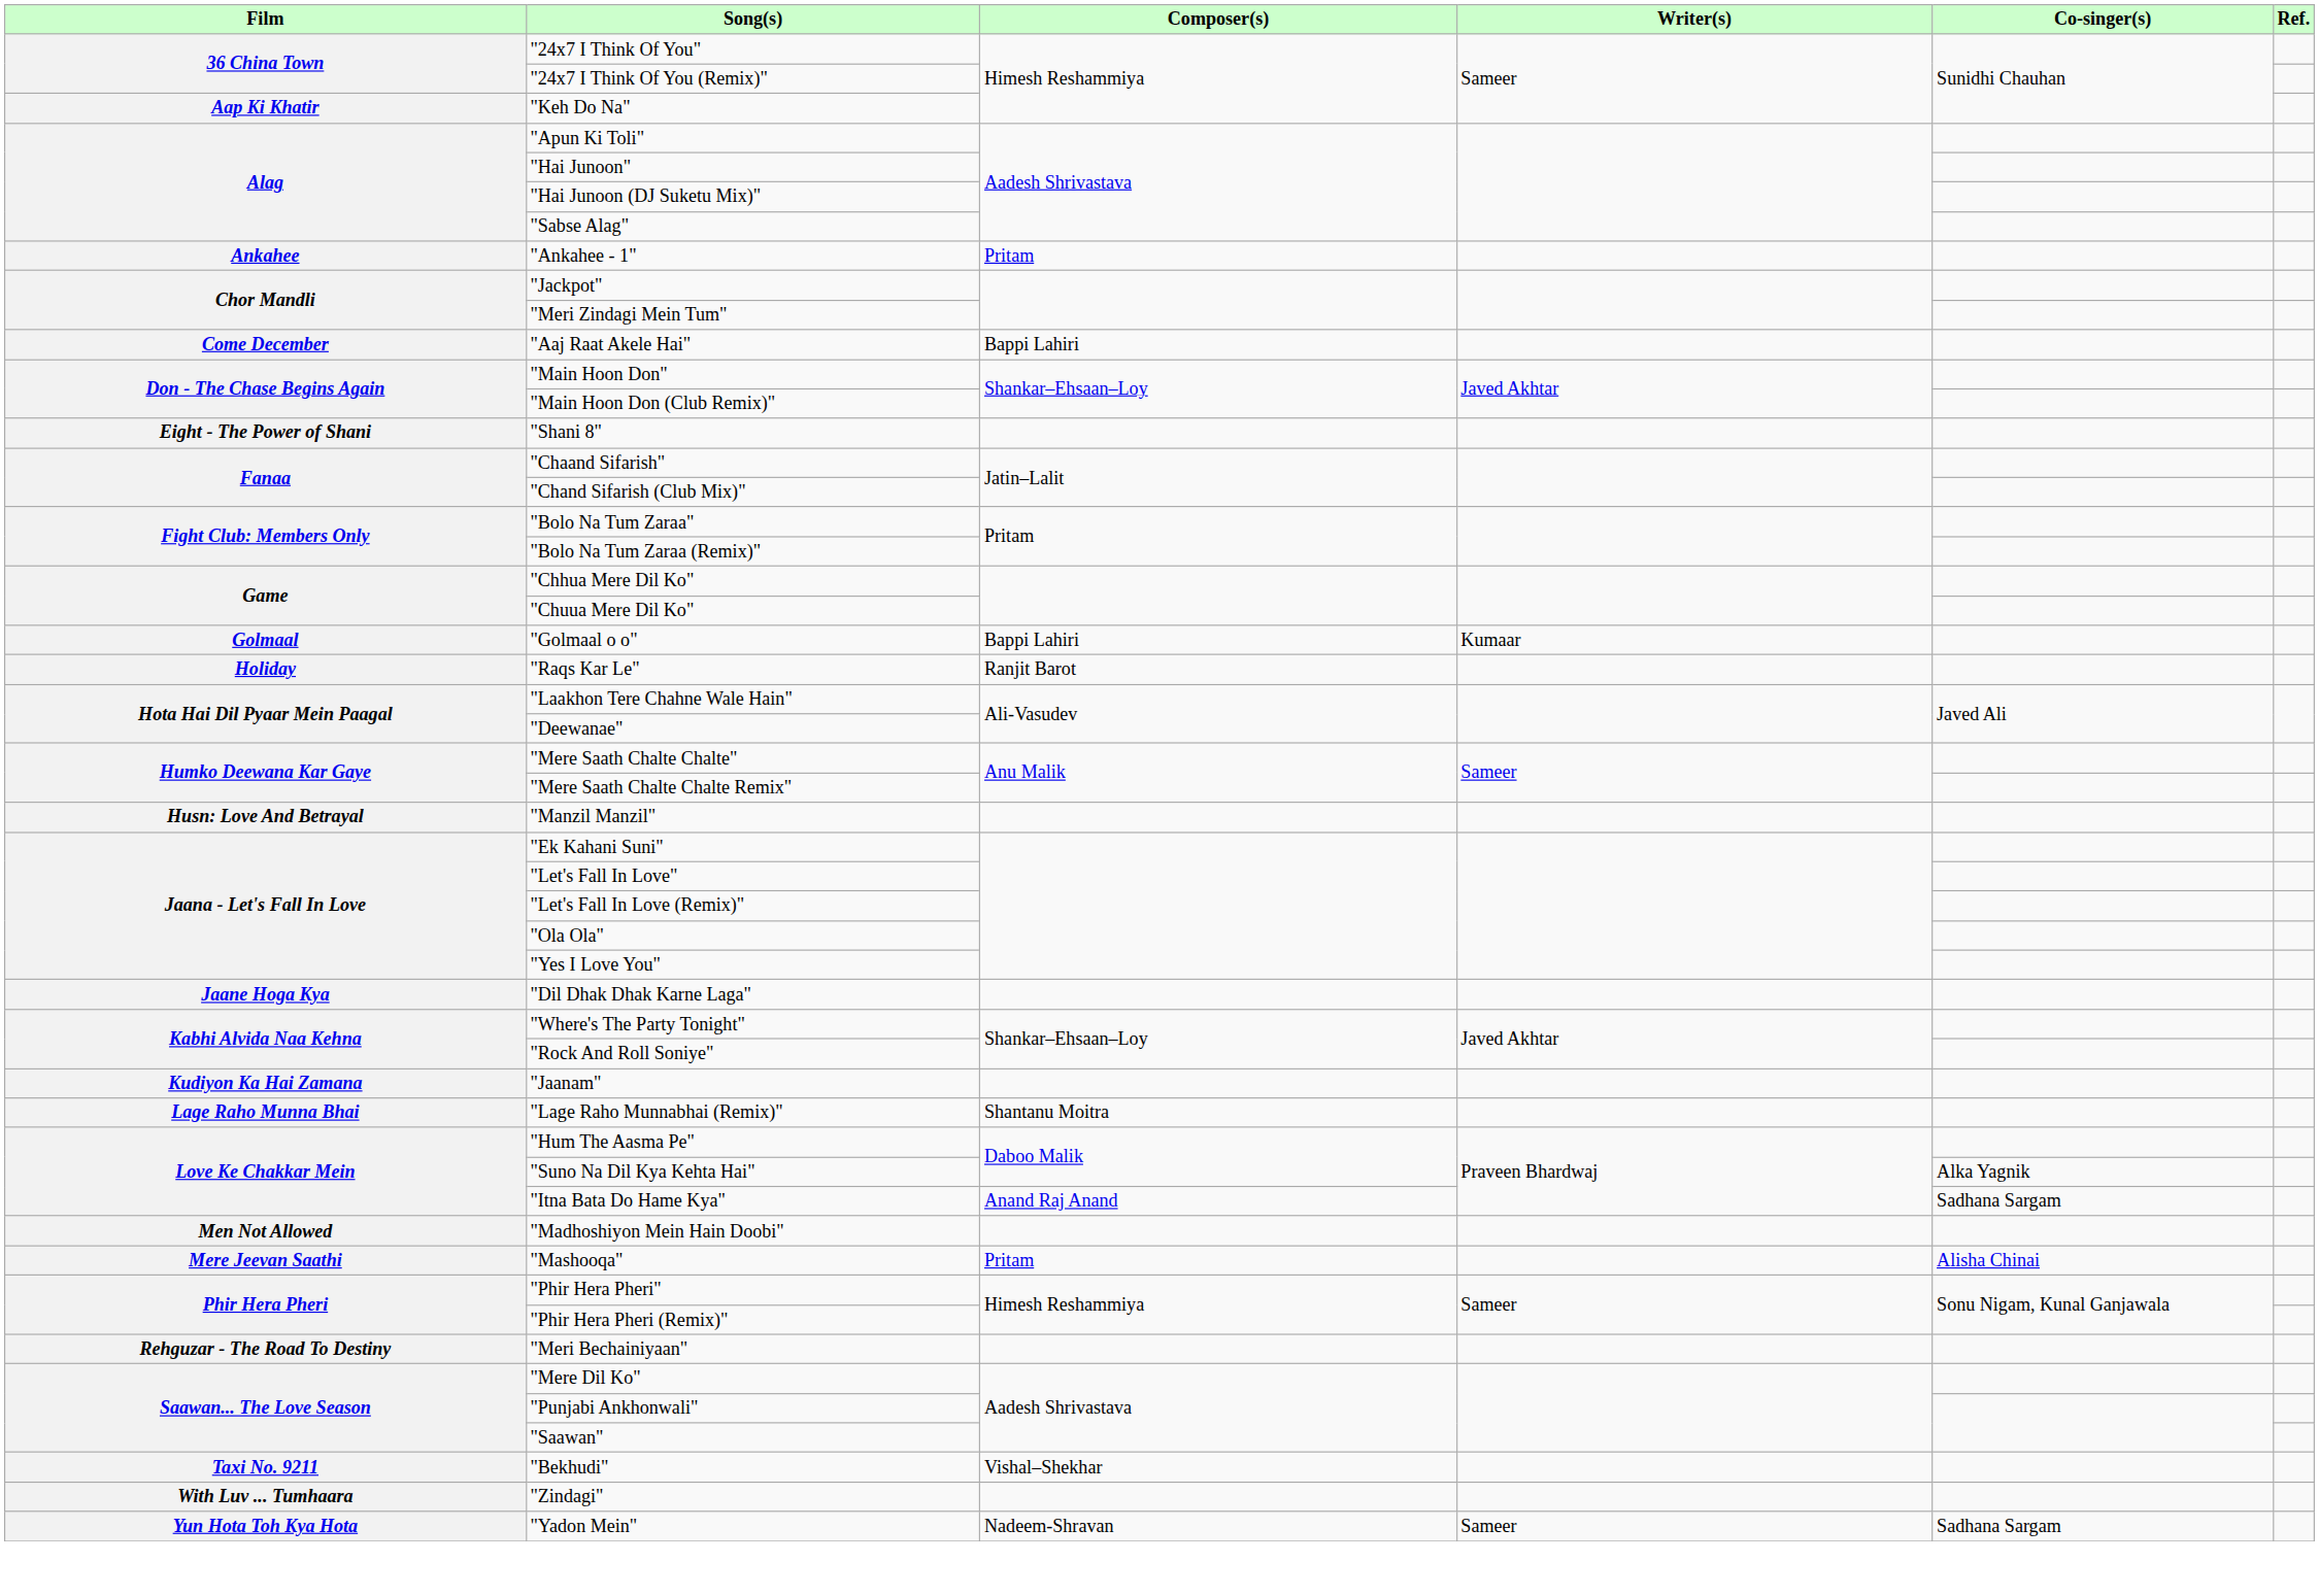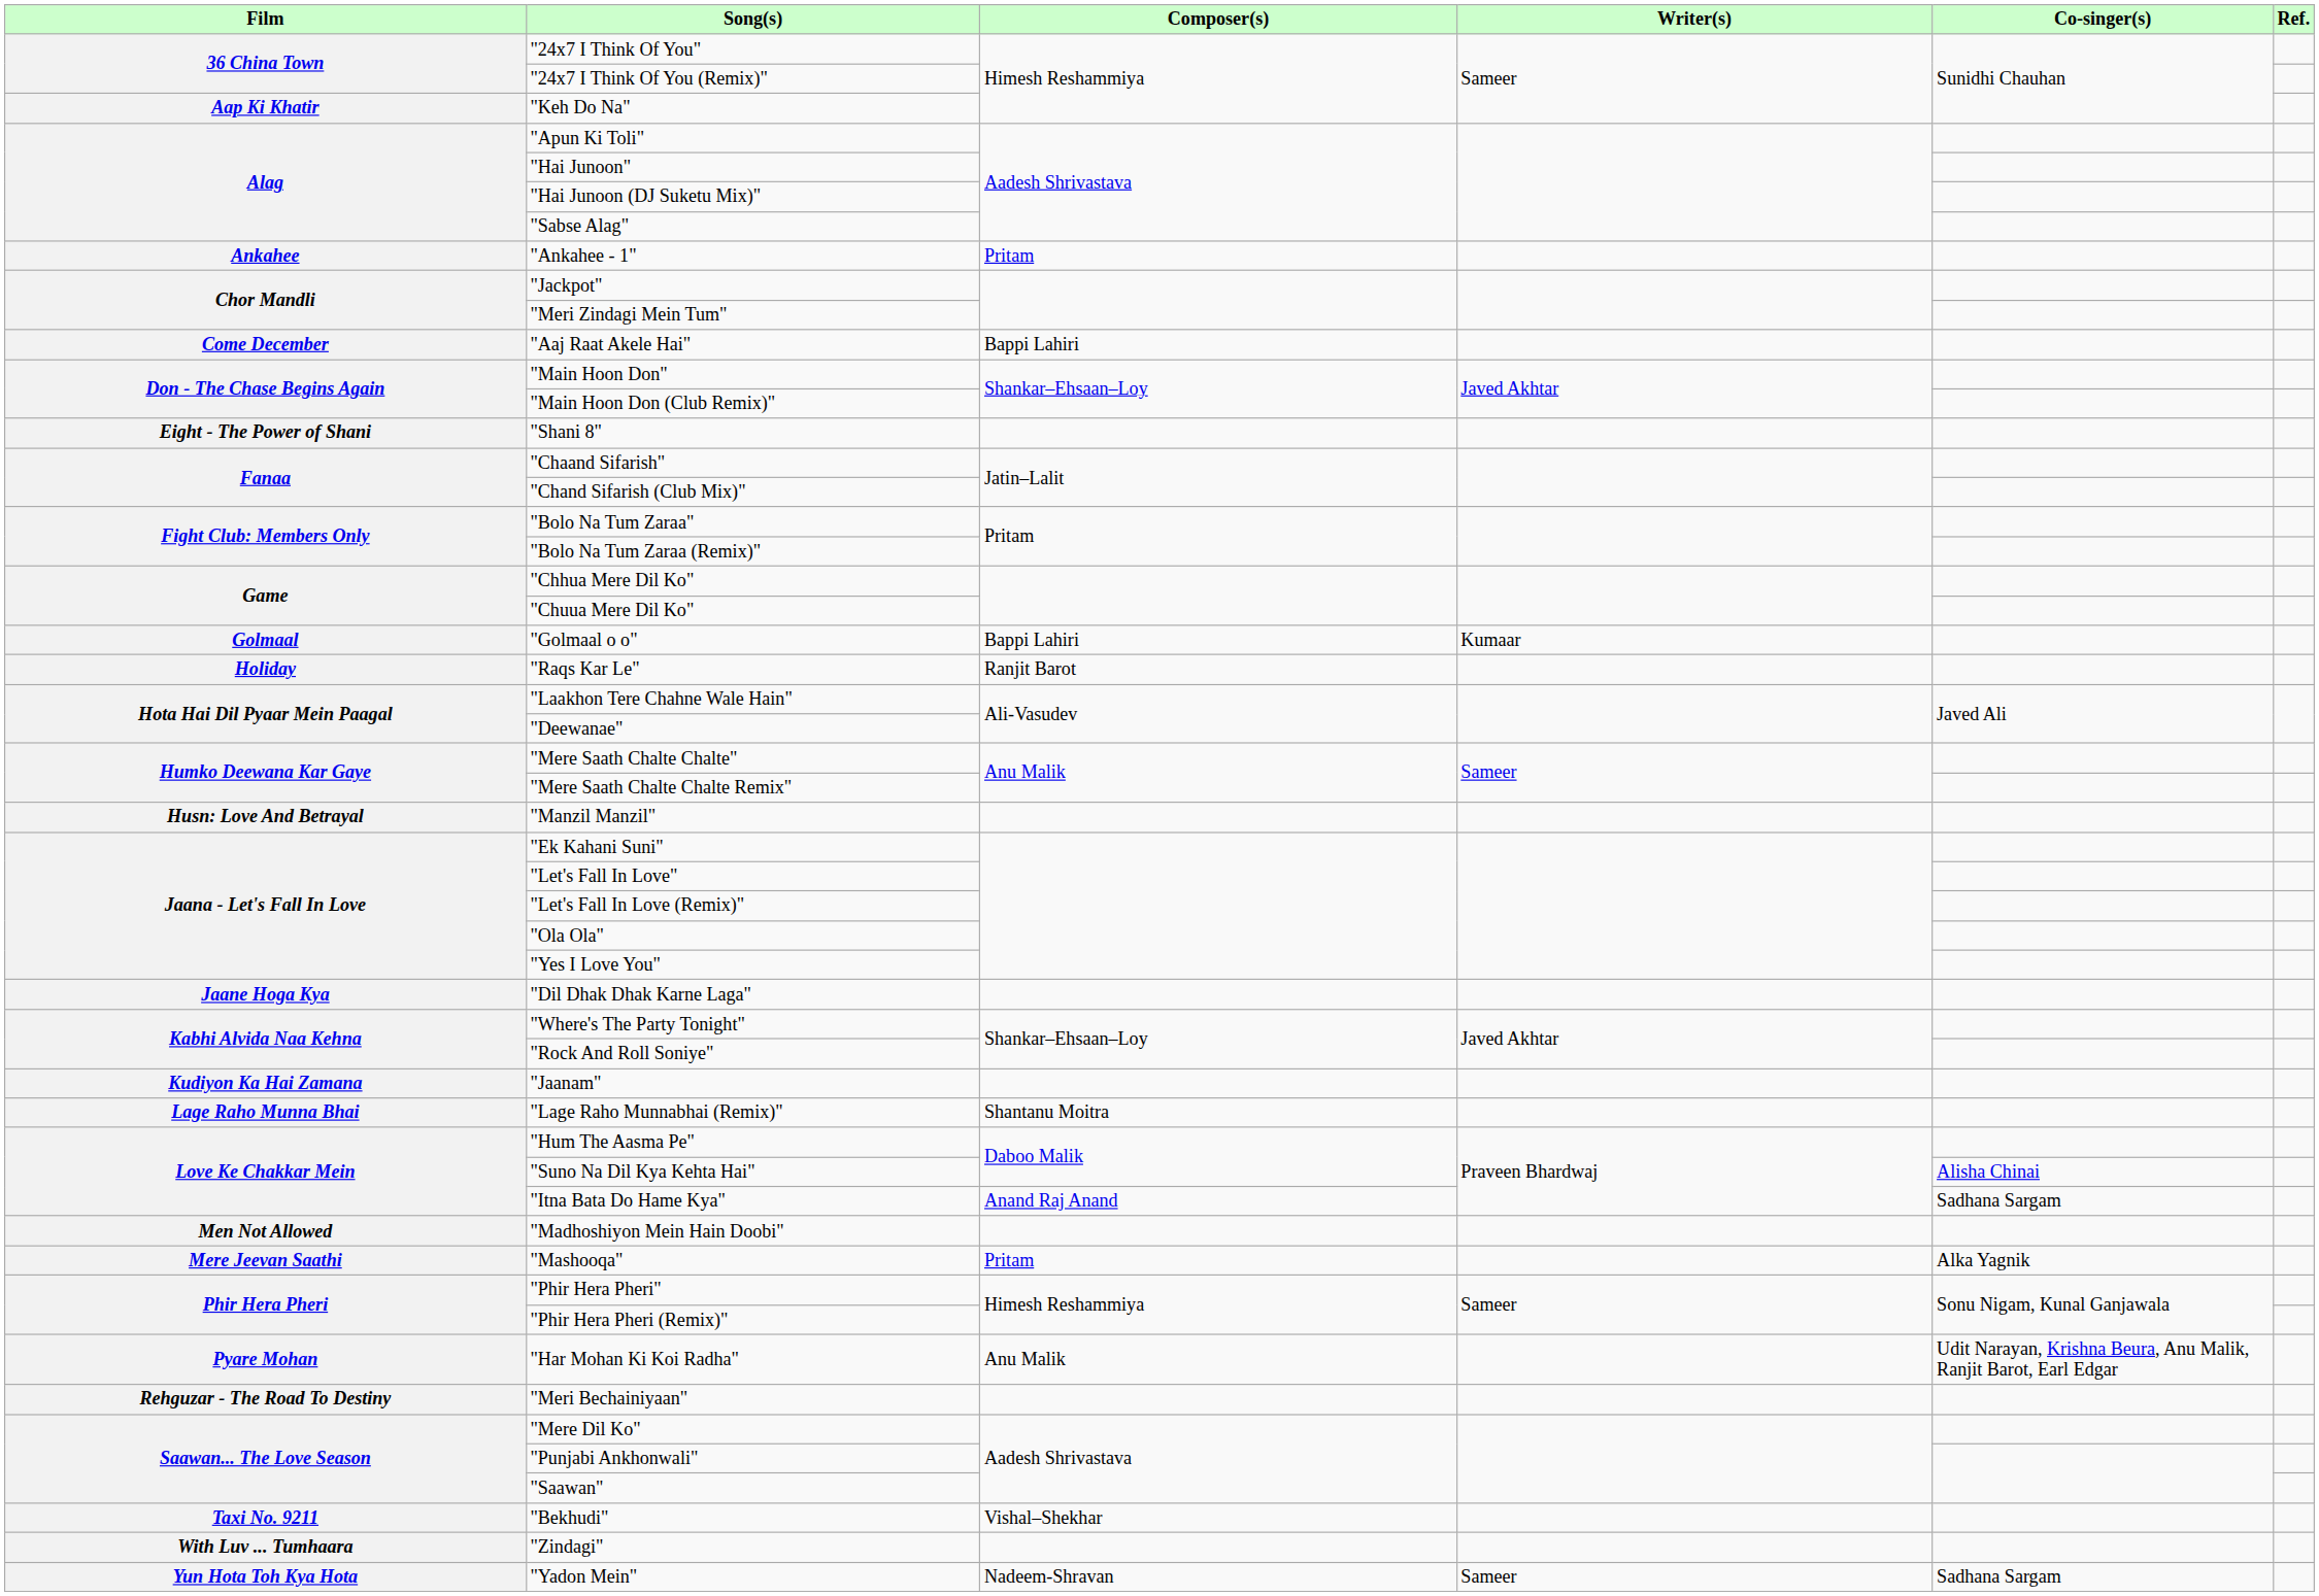 <table class="wikitable plainrowheaders" style="width:100%;" textcolor:#000;">
 <tr style="background:#cfc; text-align:center;">
 <td scope="col" style="width:23%;"><strong>Film</strong></td>
 <td scope="col" style="width:20%;"><strong>Song(s)</strong></td>
 <td scope="col" style="width:21%;"><strong>Composer(s)</strong></td>
 <td scope="col" style="width:21%;"><strong>Writer(s)</strong></td>
 <td scope="col" style="width:18%;"><strong>Co-singer(s)</strong></td>
 <td scope="col" style="width:1%;"><strong>Ref.</strong></td>
 </tr>
 <tr>
 <th scope="row" rowspan=2><em><a href='#'>36 China Town</a></em></th>
 <td>"24x7 I Think Of You"</td>
 <td rowspan=3>Himesh Reshammiya</td>
 <td rowspan=3>Sameer</td>
 <td rowspan=3>Sunidhi Chauhan</td>
 <td></td>
 </tr>
 <tr>
 <td>"24x7 I Think Of You (Remix)"</td>
 <td></td>
 </tr>
 <tr>
 <th scope="row" rowspan=1><em><a href='#'>Aap Ki Khatir</a></em></th>
 <td>"Keh Do Na"</td>
 <td></td>
 </tr>
 <tr>
 <th scope="row" rowspan=4><em><a href='#'>Alag</a></em></th>
 <td>"Apun Ki Toli"</td>
 <td rowspan=4><a href='#'>Aadesh Shrivastava</a></td>
 <td rowspan=4></td>
 <td></td>
 <td></td>
 </tr>
 <tr>
 <td>"Hai Junoon"</td>
 <td></td>
 <td></td>
 </tr>
 <tr>
 <td>"Hai Junoon (DJ Suketu Mix)"</td>
 <td></td>
 <td></td>
 </tr>
 <tr>
 <td>"Sabse Alag"</td>
 <td></td>
 <td></td>
 </tr>
 <tr>
 <th scope="row"><em><a href='#'>Ankahee</a></em></th>
 <td>"Ankahee - 1"</td>
 <td><a href='#'>Pritam</a></td>
 <td></td>
 <td></td>
 <td></td>
 </tr>
 <tr>
 <th scope="row" rowspan=2><em>Chor Mandli</em></th>
 <td>"Jackpot"</td>
 <td rowspan=2></td>
 <td rowspan=2></td>
 <td></td>
 <td></td>
 </tr>
 <tr>
 <td>"Meri Zindagi Mein Tum"</td>
 <td></td>
 <td></td>
 </tr>
 <tr>
 <th scope="row" rowspan=1><em><a href='#'>Come December</a></em></th>
 <td>"Aaj Raat Akele Hai"</td>
 <td>Bappi Lahiri</td>
 <td></td>
 <td></td>
 <td></td>
 </tr>
 <tr>
 <th scope="row" rowspan=2><em><a href='#'>Don - The Chase Begins Again</a></em></th>
 <td>"Main Hoon Don"</td>
 <td rowspan=2><a href='#'>Shankar–Ehsaan–Loy</a></td>
 <td rowspan=2><a href='#'>Javed Akhtar</a></td>
 <td></td>
 <td></td>
 </tr>
 <tr>
 <td>"Main Hoon Don (Club Remix)"</td>
 <td></td>
 <td></td>
 </tr>
 <tr>
 <th scope="row"><em>Eight - The Power of Shani</em></th>
 <td>"Shani 8"</td>
 <td></td>
 <td></td>
 <td></td>
 <td></td>
 </tr>
 <tr>
 <th scope="row" rowspan=2><em><a href='#'>Fanaa</a></em></th>
 <td>"Chaand Sifarish"</td>
 <td rowspan=2>Jatin–Lalit</td>
 <td rowspan=2></td>
 <td></td>
 <td></td>
 </tr>
 <tr>
 <td>"Chand Sifarish (Club Mix)"</td>
 <td></td>
 <td></td>
 </tr>
 <tr>
 <th scope="row" rowspan=2><em><a href='#'>Fight Club: Members Only</a></em></th>
 <td>"Bolo Na Tum Zaraa"</td>
 <td rowspan=2>Pritam</td>
 <td rowspan=2></td>
 <td></td>
 <td></td>
 </tr>
 <tr>
 <td>"Bolo Na Tum Zaraa (Remix)"</td>
 <td></td>
 <td></td>
 </tr>
 <tr>
 <th scope="row" rowspan=2><em>Game</em></th>
 <td>"Chhua Mere Dil Ko"</td>
 <td rowspan=2></td>
 <td rowspan=2></td>
 <td></td>
 <td></td>
 </tr>
 <tr>
 <td>"Chuua Mere Dil Ko"</td>
 <td></td>
 <td></td>
 </tr>
 <tr>
 <th scope="row"><em><a href='#'>Golmaal</a></em></th>
 <td>"Golmaal o o"</td>
 <td>Bappi Lahiri</td>
 <td>Kumaar</td>
 <td></td>
 <td></td>
 </tr>
 <tr>
 <th scope="row"><em><a href='#'>Holiday</a></em></th>
 <td>"Raqs Kar Le"</td>
 <td>Ranjit Barot</td>
 <td></td>
 <td></td>
 <td></td>
 </tr>
 <tr>
 <th scope="row" rowspan=2><em>Hota Hai Dil Pyaar Mein Paagal</em></th>
 <td>"Laakhon Tere Chahne Wale Hain"</td>
 <td rowspan=2>Ali-Vasudev</td>
 <td rowspan=2></td>
 <td rowspan=2>Javed Ali</td>
 <td rowspan=2></td>
 </tr>
 <tr>
 <td>"Deewanae"</td>
 </tr>
 <tr>
 <th scope="row" rowspan=2><em><a href='#'>Humko Deewana Kar Gaye</a></em></th>
 <td>"Mere Saath Chalte Chalte"</td>
 <td rowspan=2><a href='#'>Anu Malik</a></td>
 <td rowspan=2><a href='#'>Sameer</a></td>
 <td></td>
 <td></td>
 </tr>
 <tr>
 <td>"Mere Saath Chalte Chalte Remix"</td>
 <td></td>
 <td></td>
 </tr>
 <tr>
 <th scope="row"><em>Husn: Love And Betrayal</em></th>
 <td>"Manzil Manzil"</td>
 <td></td>
 <td></td>
 <td></td>
 <td></td>
 </tr>
 <tr>
 <th scope="row" rowspan=5><em>Jaana - Let's Fall In Love</em></th>
 <td>"Ek Kahani Suni"</td>
 <td rowspan=5></td>
 <td rowspan=5></td>
 <td></td>
 <td></td>
 </tr>
 <tr>
 <td>"Let's Fall In Love"</td>
 <td></td>
 <td></td>
 </tr>
 <tr>
 <td>"Let's Fall In Love (Remix)"</td>
 <td></td>
 <td></td>
 </tr>
 <tr>
 <td>"Ola Ola"</td>
 <td></td>
 <td></td>
 </tr>
 <tr>
 <td>"Yes I Love You"</td>
 <td></td>
 <td></td>
 </tr>
 <tr>
 <th scope="row"><em><a href='#'>Jaane Hoga Kya</a></em></th>
 <td>"Dil Dhak Dhak Karne Laga"</td>
 <td></td>
 <td></td>
 <td></td>
 <td></td>
 </tr>
 <tr>
 <th scope="row" rowspan=2><em><a href='#'>Kabhi Alvida Naa Kehna</a></em></th>
 <td>"Where's The Party Tonight"</td>
 <td rowspan=2>Shankar–Ehsaan–Loy</td>
 <td rowspan=2>Javed Akhtar</td>
 <td></td>
 <td></td>
 </tr>
 <tr>
 <td>"Rock And Roll Soniye"</td>
 <td></td>
 <td></td>
 </tr>
 <tr>
 <th scope="row"><em><a href='#'>Kudiyon Ka Hai Zamana</a></em></th>
 <td>"Jaanam"</td>
 <td></td>
 <td></td>
 <td></td>
 <td></td>
 </tr>
 <tr>
 <th scope="row"><em><a href='#'>Lage Raho Munna Bhai</a></em></th>
 <td>"Lage Raho Munnabhai (Remix)"</td>
 <td>Shantanu Moitra</td>
 <td></td>
 <td></td>
 <td></td>
 </tr>
 <tr>
 <th rowspan=3 scope="row"><em><a href='#'>Love Ke Chakkar Mein</a></em></th>
 <td>"Hum The Aasma Pe"</td>
 <td rowspan=2><a href='#'>Daboo Malik</a></td>
 <td rowspan=3>Praveen Bhardwaj</td>
 <td></td>
 <td></td>
 </tr>
 <tr>
 <td>"Suno Na Dil Kya Kehta Hai"</td>
-<td>Alka Yagnik</td>
+<td><a href='#'>Alisha Chinai</a></td>
 <td></td>
 </tr>
 <tr>
 <td>"Itna Bata Do Hame Kya"</td>
 <td><a href='#'>Anand Raj Anand</a></td>
 <td>Sadhana Sargam</td>
 <td></td>
 </tr>
 <tr>
 <th scope="row"><em>Men Not Allowed</em></th>
 <td>"Madhoshiyon Mein Hain Doobi"</td>
 <td></td>
 <td></td>
 <td></td>
 <td></td>
 </tr>
 <tr>
 <th scope="row"><em><a href='#'>Mere Jeevan Saathi</a></em></th>
 <td>"Mashooqa"</td>
 <td><a href='#'>Pritam</a></td>
 <td></td>
-<td><a href='#'>Alisha Chinai</a></td>
+<td>Alka Yagnik</td>
 <td></td>
 </tr>
 <tr>
 <th scope="row" rowspan=2><em><a href='#'>Phir Hera Pheri</a></em></th>
 <td>"Phir Hera Pheri"</td>
 <td rowspan=2>Himesh Reshammiya</td>
 <td rowspan=2>Sameer</td>
 <td rowspan=2>Sonu Nigam, Kunal Ganjawala</td>
 <td></td>
 </tr>
 <tr>
 <td>"Phir Hera Pheri (Remix)"</td>
+<td></td>
+</tr>
+<tr>
+<th scope="row"><em><a href='#'>Pyare Mohan</a></em></th>
+<td>"Har Mohan Ki Koi Radha"</td>
+<td>Anu Malik</td>
+<td></td>
+<td>Udit Narayan, <a href='#'>Krishna Beura</a>, Anu Malik, Ranjit Barot, Earl Edgar</td>
 <td></td>
 </tr>
 <tr>
 <th scope="row"><em>Rehguzar - The Road To Destiny</em></th>
 <td>"Meri Bechainiyaan"</td>
 <td></td>
 <td></td>
 <td></td>
 <td></td>
 </tr>
 <tr>
 <th scope="row" rowspan=3><em><a href='#'>Saawan... The Love Season</a></em></th>
 <td>"Mere Dil Ko"</td>
 <td rowspan=3>Aadesh Shrivastava</td>
 <td rowspan=3></td>
 <td></td>
 <td></td>
 </tr>
 <tr>
 <td>"Punjabi Ankhonwali"</td>
 <td rowspan=2></td>
 <td></td>
 </tr>
 <tr>
 <td>"Saawan"</td>
 <td></td>
 </tr>
 <tr>
 <th scope="row"><em><a href='#'>Taxi No. 9211</a></em></th>
 <td>"Bekhudi"</td>
 <td>Vishal–Shekhar</td>
 <td></td>
 <td></td>
 <td></td>
 </tr>
 <tr>
 <th scope="row"><em>With Luv ... Tumhaara</em></th>
 <td>"Zindagi"</td>
 <td></td>
 <td></td>
 <td></td>
 <td></td>
 </tr>
 <tr>
 <th scope="row"><em><a href='#'>Yun Hota Toh Kya Hota</a></em></th>
 <td>"Yadon Mein"</td>
 <td>Nadeem-Shravan</td>
 <td>Sameer</td>
 <td>Sadhana Sargam</td>
 <td></td>
 </tr>
 <tr>
 </tr>
 </table>
